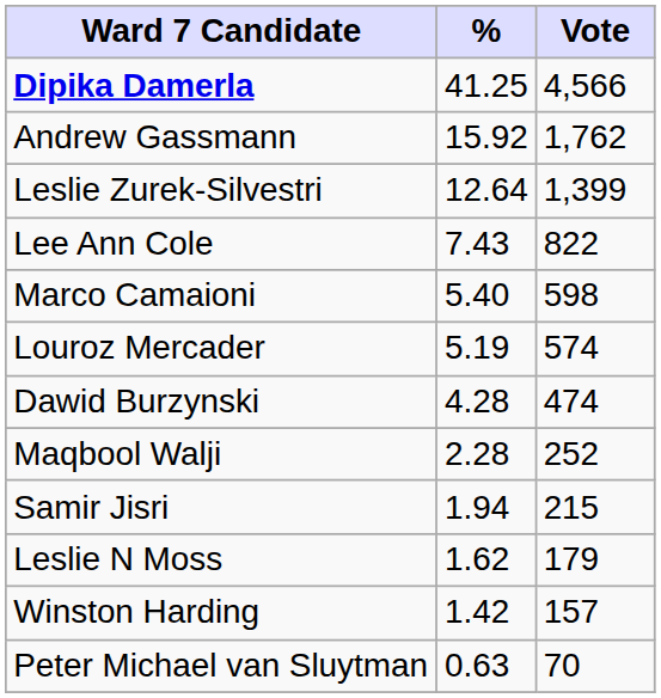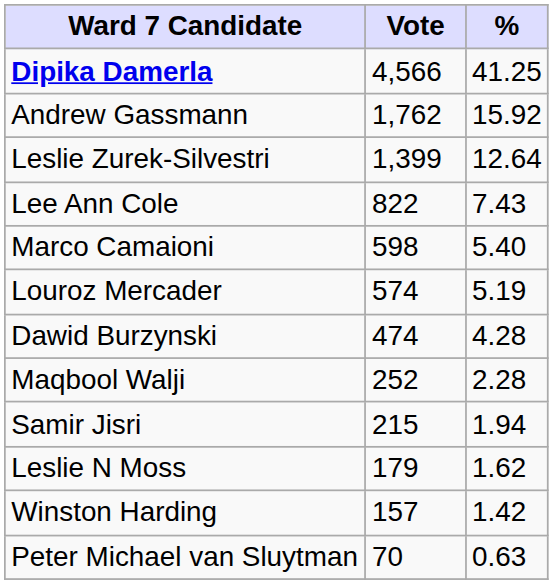 <table class="wikitable">
 <tr>
 <th style="background:#ddf; width:200px;">Ward 7 Candidate</th>
+<th style="background:#ddf; width:50px;">Vote</th>
 <th style="background:#ddf; width:30px;">%</th>
-<th style="background:#ddf; width:50px;">Vote</th>
 </tr>
 <tr>
 <td><strong><a href='#'>Dipika Damerla</a></strong></td>
+<td>4,566</td>
 <td>41.25</td>
-<td>4,566</td>
 </tr>
 <tr>
 <td>Andrew Gassmann</td>
+<td>1,762</td>
 <td>15.92</td>
-<td>1,762</td>
 </tr>
 <tr>
 <td>Leslie Zurek-Silvestri</td>
+<td>1,399</td>
 <td>12.64</td>
-<td>1,399</td>
 </tr>
 <tr>
 <td>Lee Ann Cole</td>
+<td>822</td>
 <td>7.43</td>
-<td>822</td>
 </tr>
 <tr>
 <td>Marco Camaioni</td>
+<td>598</td>
 <td>5.40</td>
-<td>598</td>
 </tr>
 <tr>
 <td>Louroz Mercader</td>
+<td>574</td>
 <td>5.19</td>
-<td>574</td>
 </tr>
 <tr>
 <td>Dawid Burzynski</td>
+<td>474</td>
 <td>4.28</td>
-<td>474</td>
 </tr>
 <tr>
 <td>Maqbool Walji</td>
+<td>252</td>
 <td>2.28</td>
-<td>252</td>
 </tr>
 <tr>
 <td>Samir Jisri</td>
+<td>215</td>
 <td>1.94</td>
-<td>215</td>
 </tr>
 <tr>
 <td>Leslie N Moss</td>
+<td>179</td>
 <td>1.62</td>
-<td>179</td>
 </tr>
 <tr>
 <td>Winston Harding</td>
+<td>157</td>
 <td>1.42</td>
-<td>157</td>
 </tr>
 <tr>
 <td>Peter Michael van Sluytman</td>
+<td>70</td>
 <td>0.63</td>
-<td>70</td>
 </tr>
 </table>
